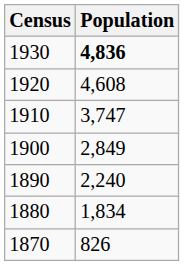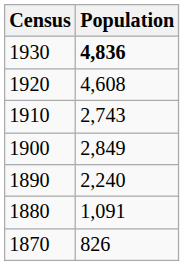 <table class="wikitable">
 <tr>
 <th>Census</th>
 <th>Population</th>
 </tr>
 <tr>
 <td>1930</td>
 <td><strong>4,836</strong></td>
 </tr>
 <tr>
 <td>1920</td>
 <td>4,608</td>
 </tr>
 <tr>
 <td>1910</td>
-<td>3,747</td>
+<td>2,743</td>
 </tr>
 <tr>
 <td>1900</td>
 <td>2,849</td>
 </tr>
 <tr>
 <td>1890</td>
 <td>2,240</td>
 </tr>
 <tr>
 <td>1880</td>
-<td>1,834</td>
+<td>1,091</td>
 </tr>
 <tr>
 <td>1870</td>
 <td>826</td>
 </tr>
 </table>
